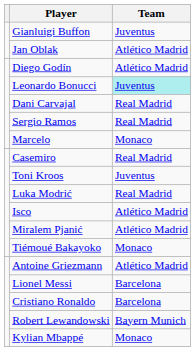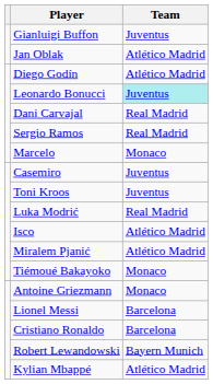 <table class="wikitable" style="text-align:center">
 <tr>
 <th></th>
 <th>Player</th>
 <th>Team</th>
 </tr>
 <tr>
 <td rowspan=2></td>
 <td align=left> <a href='#'>Gianluigi Buffon</a></td>
 <td align=left> <a href='#'>Juventus</a></td>
 </tr>
 <tr>
 <td align=left> <a href='#'>Jan Oblak</a></td>
 <td align=left> <a href='#'>Atlético Madrid</a></td>
 </tr>
 <tr>
 <td rowspan=5></td>
 <td align=left> <a href='#'>Diego Godín</a></td>
 <td align=left> <a href='#'>Atlético Madrid</a></td>
 </tr>
 <tr>
 <td align=left> <a href='#'>Leonardo Bonucci</a></td>
 <td align=left style="background: paleturquoise;"> <a href='#'>Juventus</a></td>
 </tr>
 <tr>
 <td align=left> <a href='#'>Dani Carvajal</a></td>
 <td align=left> <a href='#'>Real Madrid</a></td>
 </tr>
 <tr>
 <td align=left> <a href='#'>Sergio Ramos</a></td>
 <td align=left> <a href='#'>Real Madrid</a></td>
 </tr>
 <tr>
 <td align=left> <a href='#'>Marcelo</a></td>
 <td align=left> <a href='#'>Monaco</a></td>
 </tr>
 <tr>
 <td rowspan=6></td>
 <td align=left> <a href='#'>Casemiro</a></td>
-<td align=left> <a href='#'>Real Madrid</a></td>
+<td align=left> <a href='#'>Juventus</a></td>
 </tr>
 <tr>
 <td align=left> <a href='#'>Toni Kroos</a></td>
 <td align=left> <a href='#'>Juventus</a></td>
 </tr>
 <tr>
 <td align=left> <a href='#'>Luka Modrić</a></td>
 <td align=left> <a href='#'>Real Madrid</a></td>
 </tr>
 <tr>
 <td align=left> <a href='#'>Isco</a></td>
 <td align=left> <a href='#'>Atlético Madrid</a></td>
 </tr>
 <tr>
 <td align=left> <a href='#'>Miralem Pjanić</a></td>
 <td align=left> <a href='#'>Atlético Madrid</a></td>
 </tr>
 <tr>
 <td align=left> <a href='#'>Tiémoué Bakayoko</a></td>
 <td align=left> <a href='#'>Monaco</a></td>
 </tr>
 <tr>
 <td rowspan=5></td>
 <td align=left> <a href='#'>Antoine Griezmann</a></td>
-<td align=left> <a href='#'>Atlético Madrid</a></td>
+<td align=left> <a href='#'>Monaco</a></td>
 </tr>
 <tr>
 <td align=left> <a href='#'>Lionel Messi</a></td>
 <td align=left> <a href='#'>Barcelona</a></td>
 </tr>
 <tr>
 <td align=left> <a href='#'>Cristiano Ronaldo</a></td>
 <td align=left> <a href='#'>Barcelona</a></td>
 </tr>
 <tr>
 <td align=left> <a href='#'>Robert Lewandowski</a></td>
 <td align=left> <a href='#'>Bayern Munich</a></td>
 </tr>
 <tr>
 <td align=left> <a href='#'>Kylian Mbappé</a></td>
-<td align=left> <a href='#'>Monaco</a></td>
+<td align=left> <a href='#'>Atlético Madrid</a></td>
 </tr>
 </table>
